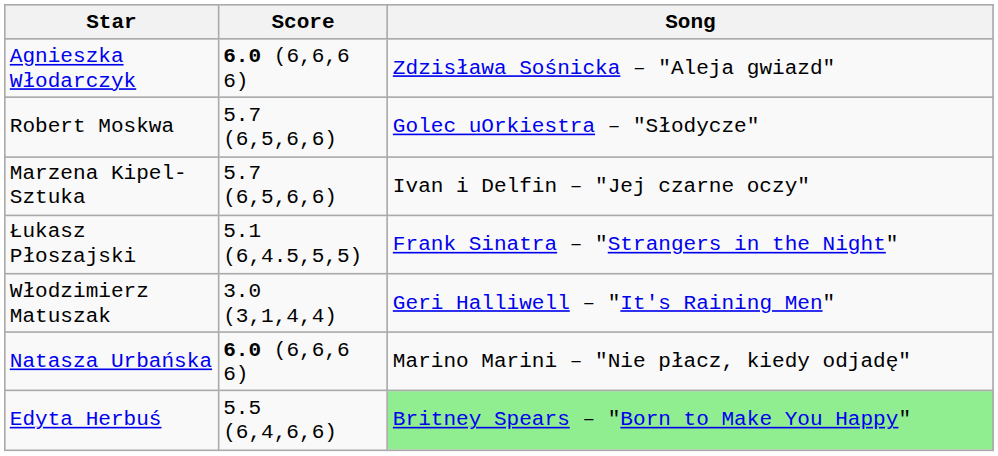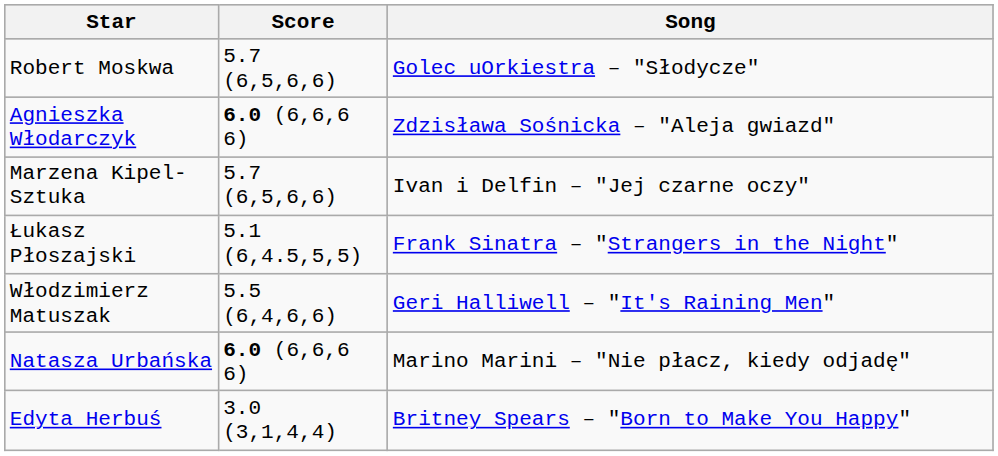 <table class="wikitable">
 <tr>
 <th style="width:130px;">Star</th>
 <th style="width:100px;">Score</th>
 <th style="width:400px;">Song</th>
 </tr>
 <tr>
+<td>Robert Moskwa</td>
+<td>5.7 (6,5,6,6)</td>
+<td><a href='#'>Golec uOrkiestra</a> – "Słodycze"</td>
+</tr>
+<tr>
 <td><a href='#'>Agnieszka Włodarczyk</a></td>
 <td><strong>6.0</strong> (6,6,6 6)</td>
 <td><a href='#'>Zdzisława Sośnicka</a> – "Aleja gwiazd"</td>
-</tr>
-<tr>
-<td>Robert Moskwa</td>
-<td>5.7 (6,5,6,6)</td>
-<td><a href='#'>Golec uOrkiestra</a> – "Słodycze"</td>
 </tr>
 <tr>
 <td>Marzena Kipel-Sztuka</td>
 <td>5.7 (6,5,6,6)</td>
 <td>Ivan i Delfin – "Jej czarne oczy"</td>
 </tr>
 <tr>
 <td>Łukasz Płoszajski</td>
 <td>5.1 (6,4.5,5,5)</td>
 <td><a href='#'>Frank Sinatra</a> – "<a href='#'>Strangers in the Night</a>"</td>
 </tr>
 <tr>
 <td>Włodzimierz Matuszak</td>
-<td>3.0 (3,1,4,4)</td>
+<td>5.5 (6,4,6,6)</td>
 <td><a href='#'>Geri Halliwell</a> – "<a href='#'>It's Raining Men</a>"</td>
 </tr>
 <tr>
 <td><a href='#'>Natasza Urbańska</a></td>
 <td><strong>6.0</strong> (6,6,6 6)</td>
 <td>Marino Marini – "Nie płacz, kiedy odjadę"</td>
 </tr>
 <tr>
 <td><a href='#'>Edyta Herbuś</a></td>
-<td>5.5 (6,4,6,6)</td>
-<td style="background: lightgreen;"><a href='#'>Britney Spears</a> – "<a href='#'>Born to Make You Happy</a>"</td>
+<td>3.0 (3,1,4,4)</td>
+<td><a href='#'>Britney Spears</a> – "<a href='#'>Born to Make You Happy</a>"</td>
 </tr>
 </table>
